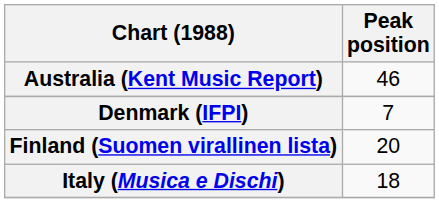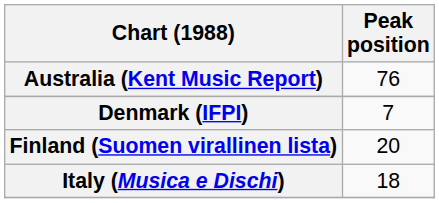 <table class="wikitable sortable plainrowheaders" style="text-align:center">
 <tr>
 <th scope="col">Chart (1988)</th>
 <th scope="col">Peak<br> position</th>
 </tr>
 <tr>
 <th scope="row">Australia (<a href='#'>Kent Music Report</a>)</th>
-<td>46</td>
+<td>76</td>
 </tr>
 <tr>
 </tr>
 <tr>
 <th scope="row">Denmark (<a href='#'>IFPI</a>)</th>
 <td>7</td>
 </tr>
 <tr>
 <th scope="row">Finland (<a href='#'>Suomen virallinen lista</a>)</th>
 <td>20</td>
 </tr>
 <tr>
 <th scope="row">Italy (<em><a href='#'>Musica e Dischi</a></em>)</th>
 <td>18</td>
 </tr>
 <tr>
 </tr>
 <tr>
 </tr>
 <tr>
 </tr>
 <tr>
 </tr>
 <tr>
 </tr>
 </table>
